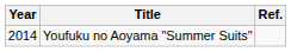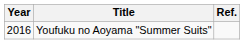 <table class="wikitable">
 <tr>
 <th>Year</th>
 <th>Title</th>
 <th>Ref.</th>
 </tr>
 <tr>
-<td>2014</td>
+<td>2016</td>
 <td>Youfuku no Aoyama "Summer Suits"</td>
 <td></td>
 </tr>
 </table>
